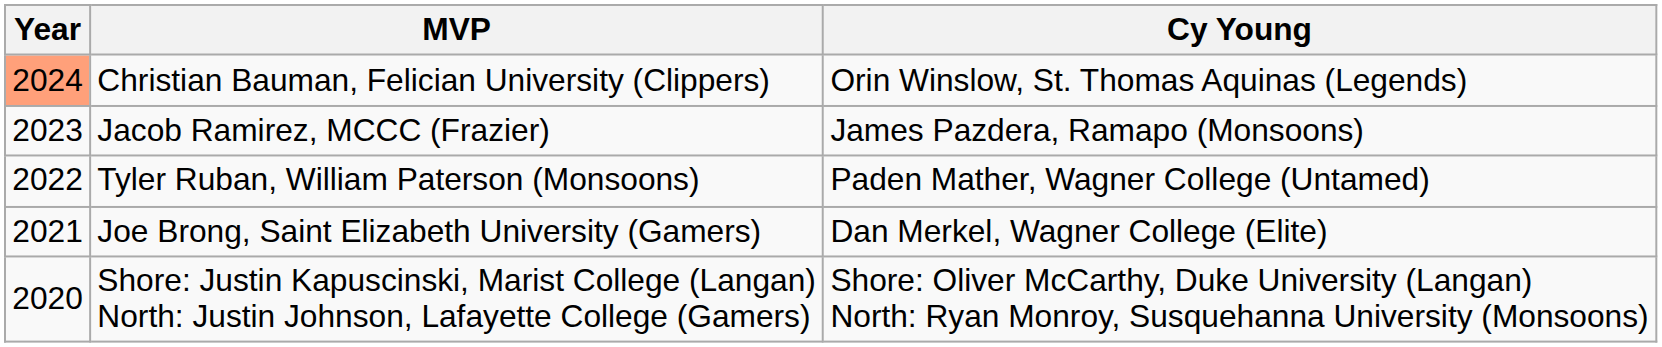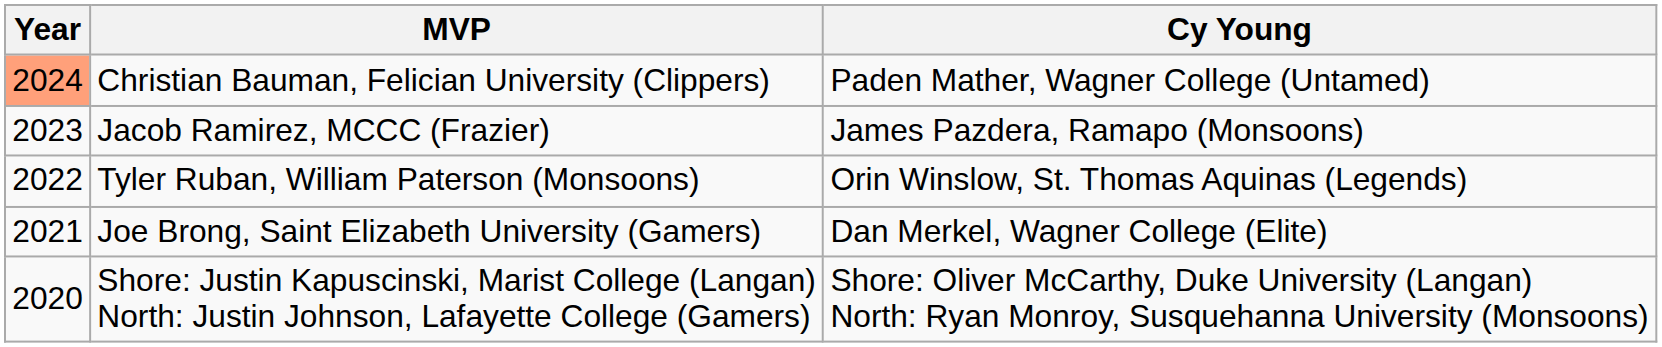 <table class="wikitable">
 <tr>
 <th>Year</th>
 <th>MVP</th>
 <th>Cy Young</th>
 </tr>
 <tr>
 <td style="background: lightsalmon;">2024</td>
 <td>Christian Bauman, Felician University (Clippers)</td>
-<td>Orin Winslow, St. Thomas Aquinas (Legends)</td>
+<td>Paden Mather, Wagner College (Untamed)</td>
 </tr>
 <tr>
 <td>2023</td>
 <td>Jacob Ramirez, MCCC (Frazier)</td>
 <td>James Pazdera, Ramapo (Monsoons)</td>
 </tr>
 <tr>
 <td>2022</td>
 <td>Tyler Ruban, William Paterson (Monsoons)</td>
-<td>Paden Mather, Wagner College (Untamed)</td>
+<td>Orin Winslow, St. Thomas Aquinas (Legends)</td>
 </tr>
 <tr>
 <td>2021</td>
 <td>Joe Brong, Saint Elizabeth University (Gamers)</td>
 <td>Dan Merkel, Wagner College (Elite)</td>
 </tr>
 <tr>
 <td>2020</td>
 <td>Shore: Justin Kapuscinski, Marist College (Langan)<br>North: Justin Johnson, Lafayette College (Gamers)</td>
 <td>Shore: Oliver McCarthy, Duke University (Langan)<br>North: Ryan Monroy, Susquehanna University (Monsoons)</td>
 </tr>
 </table>
